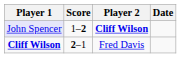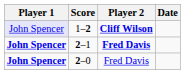 <table class="wikitable" style="text-align: center">
 <tr>
 <th>Player 1</th>
 <th>Score</th>
 <th>Player 2</th>
 <th>Date</th>
 </tr>
 <tr>
 <td style="background: lavender;"> <a href='#'>John Spencer</a></td>
 <td>1–<strong>2</strong></td>
 <td> <strong><a href='#'>Cliff Wilson</a></strong></td>
 <td></td>
 </tr>
 <tr>
-<td> <strong><a href='#'>Cliff Wilson</a></strong></td>
+<td> <strong><a href='#'>John Spencer</a></strong></td>
 <td><strong>2</strong>–1</td>
+<td><strong> <a href='#'>Fred Davis</a></strong></td>
+<td></td>
+</tr>
+<tr>
+<td> <strong><a href='#'>John Spencer</a></strong></td>
+<td><strong>2</strong>–0</td>
 <td> <a href='#'>Fred Davis</a></td>
 <td></td>
 </tr>
 </table>
